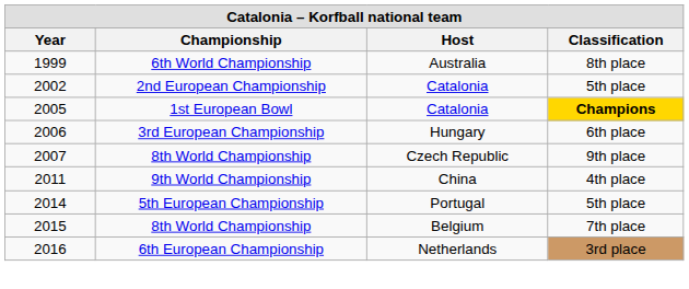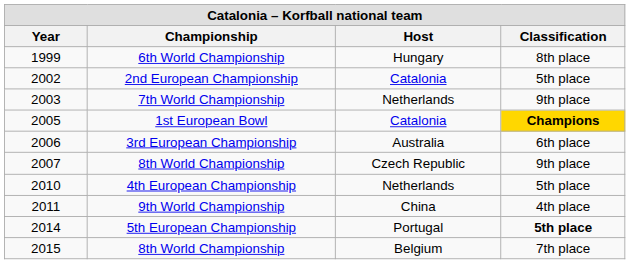 <table class="wikitable" style=font-size:95%>
 <tr align=center style="background:#dfdfdf;">
 <td colspan=4> <strong>Catalonia – Korfball national team</strong></td>
 </tr>
 <tr align=center style="background:#efefef;">
 <th width=10%>Year</th>
 <th width=30%>Championship</th>
 <th width=20%>Host</th>
 <th width=15%>Classification</th>
 </tr>
 <tr align=center>
 <td>1999</td>
 <td><a href='#'>6th World Championship</a></td>
-<td>Australia</td>
+<td>Hungary</td>
 <td>8th place</td>
 </tr>
 <tr align=center>
 <td>2002</td>
 <td><a href='#'>2nd European Championship</a></td>
 <td><a href='#'>Catalonia</a></td>
 <td align="center">5th place</td>
+</tr>
+<tr align=center>
+<td>2003</td>
+<td><a href='#'>7th World Championship</a></td>
+<td>Netherlands</td>
+<td>9th place</td>
 </tr>
 <tr align=center>
 <td>2005</td>
 <td><a href='#'>1st European Bowl</a></td>
 <td><a href='#'>Catalonia</a></td>
 <td bgcolor="gold" align="center">  <strong>Champions</strong></td>
 </tr>
 <tr align=center>
 <td>2006</td>
 <td><a href='#'>3rd European Championship</a></td>
-<td>Hungary</td>
+<td>Australia</td>
 <td>6th place</td>
 </tr>
 <tr align=center>
 <td>2007</td>
 <td><a href='#'>8th World Championship</a></td>
 <td>Czech Republic</td>
 <td align="center">9th place</td>
+</tr>
+<tr align=center>
+<td>2010</td>
+<td><a href='#'>4th European Championship</a></td>
+<td>Netherlands</td>
+<td align="center">5th place</td>
 </tr>
 <tr align=center>
 <td>2011</td>
 <td><a href='#'>9th World Championship</a></td>
 <td>China</td>
 <td align="center">4th place</td>
 </tr>
 <tr align=center>
 <td>2014</td>
 <td><a href='#'>5th European Championship</a></td>
 <td>Portugal</td>
-<td align="center">5th place</td>
+<td align="center"><strong>5th place</strong></td>
 </tr>
 <tr align=center>
 <td>2015</td>
 <td><a href='#'>8th World Championship</a></td>
 <td>Belgium</td>
 <td>7th place</td>
 </tr>
-<tr align=center>
-<td>2016</td>
-<td><a href='#'>6th European Championship</a></td>
-<td>Netherlands</td>
-<td bgcolor="#CC9966" align="center"> 3rd place</td>
-</tr>
 </table>
